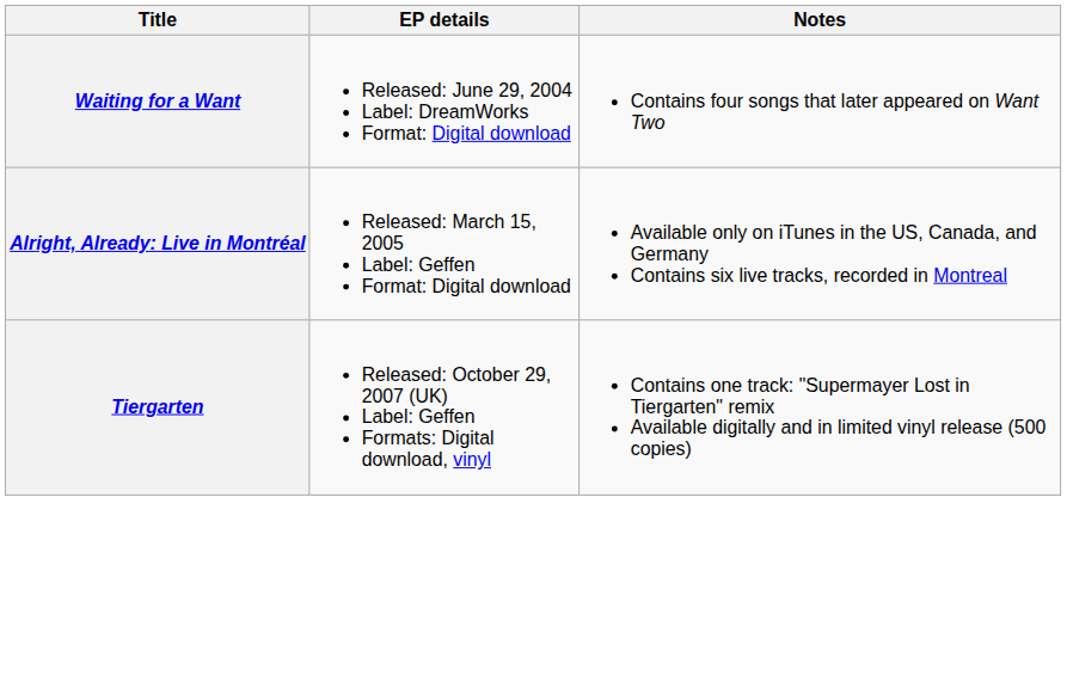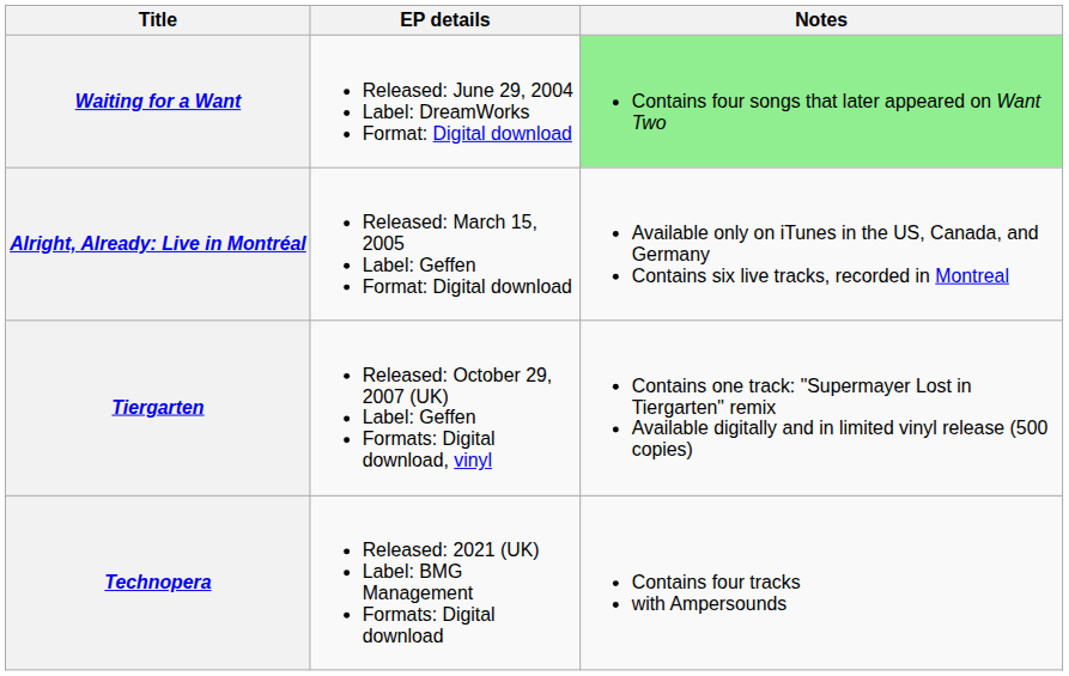 <table class="wikitable plainrowheaders">
 <tr>
 <th scope="col">Title</th>
 <th width="220">EP details</th>
 <th width="400">Notes</th>
 </tr>
 <tr>
 <th scope="row"><em><a href='#'>Waiting for a Want</a></em></th>
 <td><br><ul><li>Released: June 29, 2004</li><li>Label: DreamWorks</li><li>Format: <a href='#'>Digital download</a></li></ul></td>
-<td><br><ul><li>Contains four songs that later appeared on <em>Want Two</em></li></ul></td>
+<td style="background: lightgreen;"><br><ul><li>Contains four songs that later appeared on <em>Want Two</em></li></ul></td>
 </tr>
 <tr>
 <th scope="row"><em><a href='#'>Alright, Already: Live in Montréal</a></em></th>
 <td><br><ul><li>Released: March 15, 2005</li><li>Label: Geffen</li><li>Format: Digital download</li></ul></td>
 <td><br><ul><li>Available only on iTunes in the US, Canada, and Germany</li><li>Contains six live tracks, recorded in <a href='#'>Montreal</a></li></ul></td>
 </tr>
 <tr>
 <th scope="row"><em><a href='#'>Tiergarten</a></em></th>
 <td><br><ul><li>Released: October 29, 2007 (UK)</li><li>Label: Geffen</li><li>Formats: Digital download, <a href='#'>vinyl</a></li></ul></td>
 <td><br><ul><li>Contains one track: "Supermayer Lost in Tiergarten" remix</li><li>Available digitally and in limited vinyl release (500 copies)</li></ul></td>
 </tr>
+<tr>
+<th scope="row"><em><a href='#'>Technopera</a></em></th>
+<td><br><ul><li>Released: 2021 (UK)</li><li>Label: BMG Management</li><li>Formats: Digital download</li></ul></td>
+<td><br><ul><li>Contains four tracks</li><li>with Ampersounds</li></ul></td>
+</tr>
 </table>
